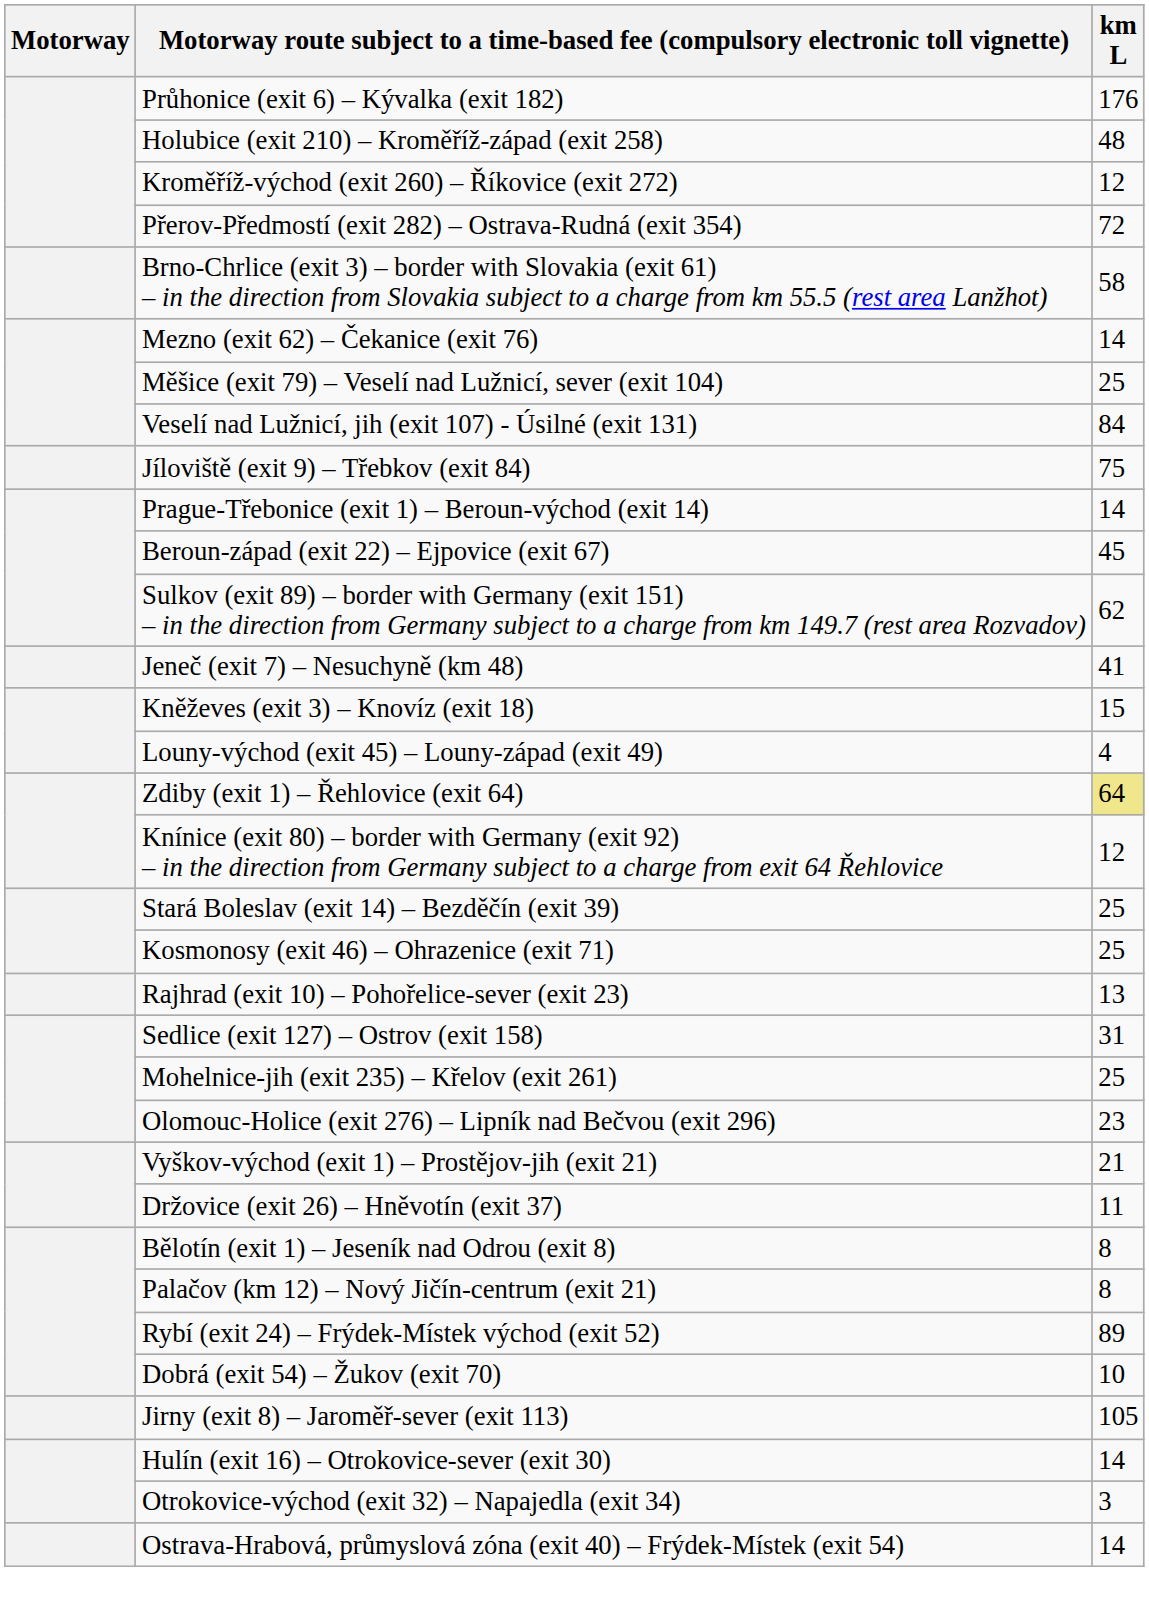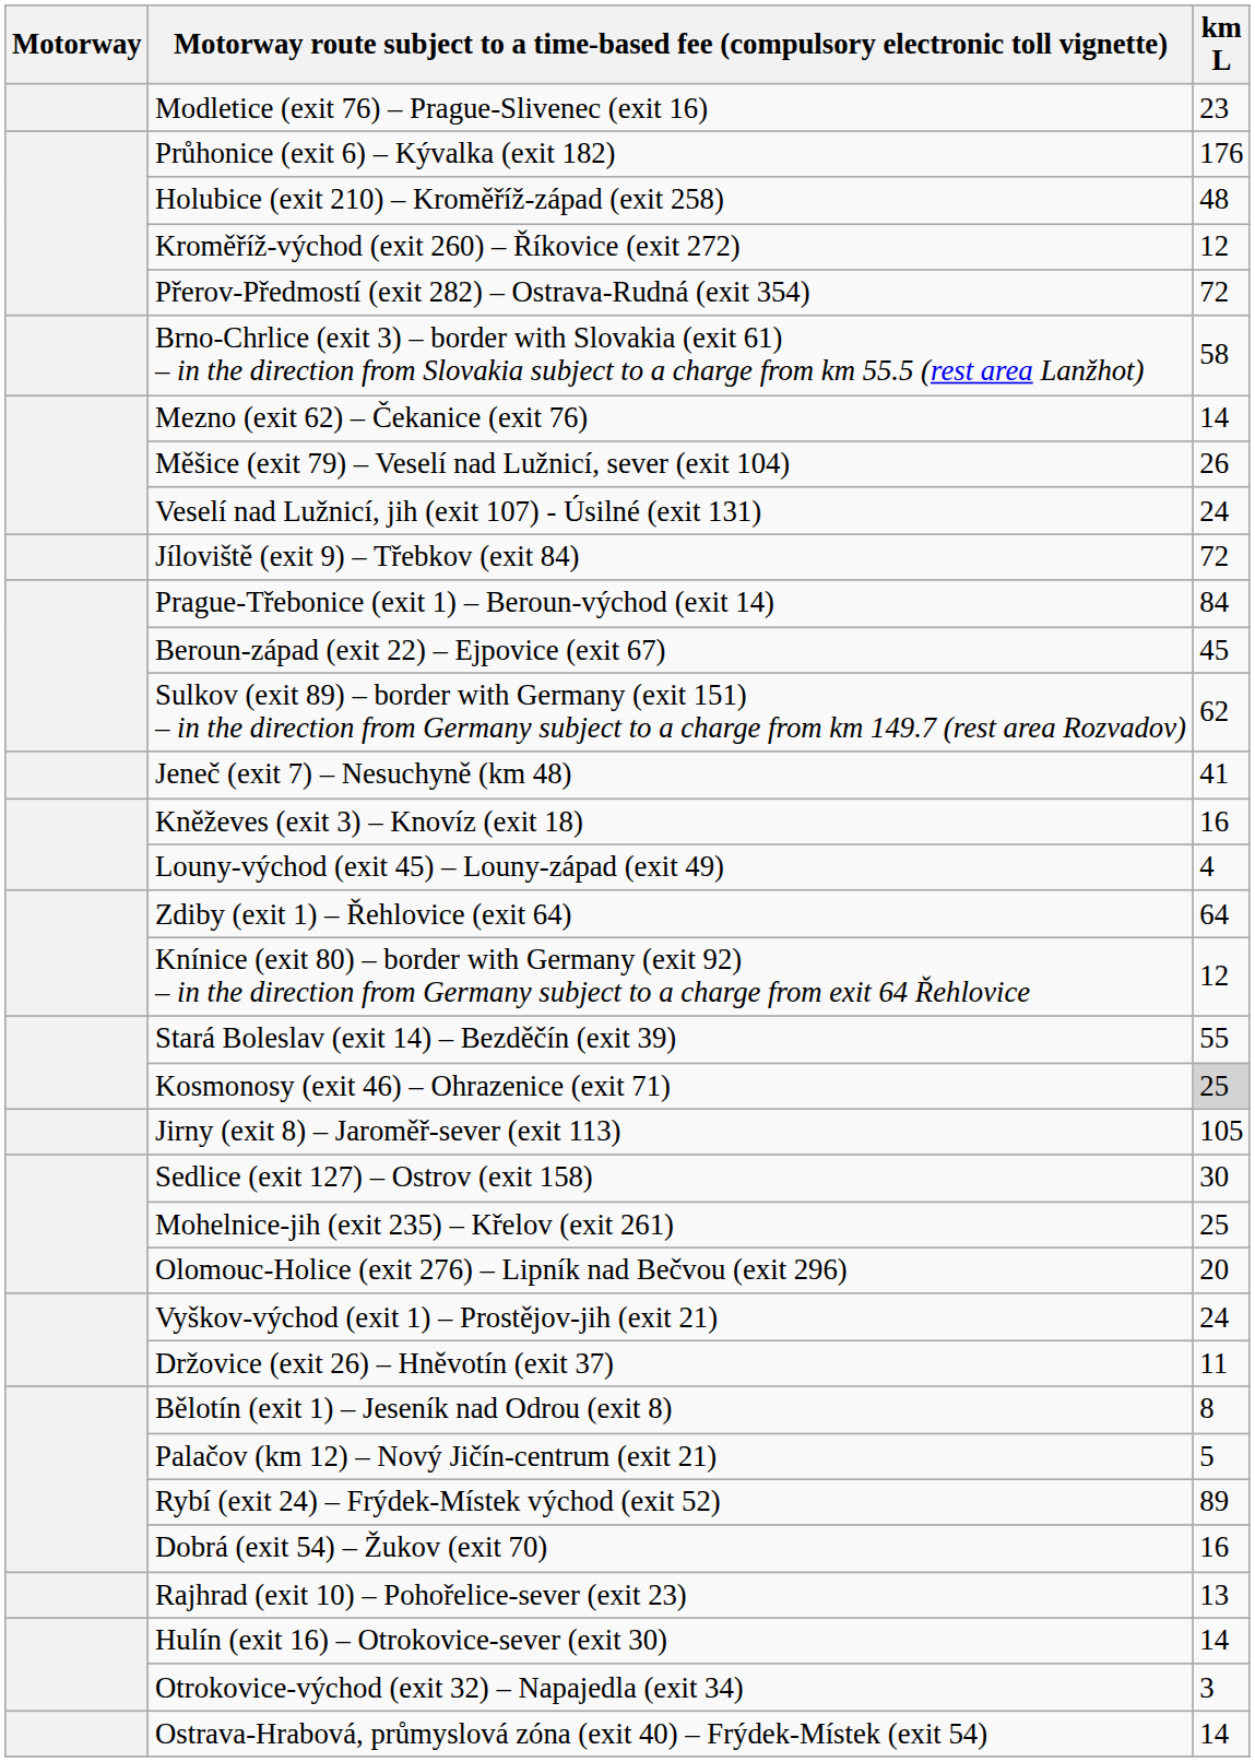 <table class="wikitable sortable">
 <tr>
 <th> Motorway</th>
 <th>Motorway route subject to a time-based fee (compulsory electronic toll vignette)</th>
 <th>km<br>L<br></th>
+</tr>
+<tr>
+<th></th>
+<td>Modletice (exit 76) – Prague-Slivenec (exit 16)</td>
+<td>23</td>
 </tr>
 <tr>
 <th rowspan="4"></th>
 <td>Průhonice (exit 6) – Kývalka (exit 182)</td>
 <td>176</td>
 </tr>
 <tr>
 <td>Holubice (exit 210) – Kroměříž-západ (exit 258)</td>
 <td>48</td>
 </tr>
 <tr>
 <td>Kroměříž-východ (exit 260) – Říkovice (exit 272)</td>
 <td>12</td>
 </tr>
 <tr>
 <td>Přerov-Předmostí (exit 282) – Ostrava-Rudná (exit 354)</td>
 <td>72</td>
 </tr>
 <tr>
 <th></th>
 <td>Brno-Chrlice (exit 3) – border with Slovakia (exit 61)<br><em>– in the direction from Slovakia subject to a charge from km 55.5 (<a href='#'>rest area</a> Lanžhot)</em></td>
 <td>58</td>
 </tr>
 <tr>
 <th rowspan="3"></th>
 <td>Mezno (exit 62) – Čekanice (exit 76)</td>
 <td>14</td>
 </tr>
 <tr>
 <td>Měšice (exit 79) – Veselí nad Lužnicí, sever (exit 104)</td>
-<td>25</td>
+<td>26</td>
 </tr>
 <tr>
 <td>Veselí nad Lužnicí, jih (exit 107) - Úsilné (exit 131)</td>
-<td>84</td>
+<td>24</td>
 </tr>
 <tr>
 <th></th>
 <td>Jíloviště (exit 9) – Třebkov (exit 84)</td>
-<td>75</td>
+<td>72</td>
 </tr>
 <tr>
 <th rowspan="3"></th>
 <td>Prague-Třebonice (exit 1) – Beroun-východ (exit 14)</td>
-<td>14</td>
+<td>84</td>
 </tr>
 <tr>
 <td>Beroun-západ (exit 22) – Ejpovice (exit 67)</td>
 <td>45</td>
 </tr>
 <tr>
 <td>Sulkov (exit 89) – border with Germany (exit 151)<br><em>– in the direction from Germany subject to a charge from km 149.7 (rest area Rozvadov)</em></td>
 <td>62</td>
 </tr>
 <tr>
 <th></th>
 <td>Jeneč (exit 7) – Nesuchyně (km 48)</td>
 <td>41</td>
 </tr>
 <tr>
 <th rowspan="2"></th>
 <td>Kněževes (exit 3) – Knovíz (exit 18)</td>
-<td>15</td>
+<td>16</td>
 </tr>
 <tr>
 <td>Louny-východ (exit 45) – Louny-západ (exit 49)</td>
 <td>4</td>
 </tr>
 <tr>
 <th rowspan="2"></th>
 <td>Zdiby (exit 1) – Řehlovice (exit 64)</td>
-<td style="background: khaki;">64</td>
+<td>64</td>
 </tr>
 <tr>
 <td>Knínice (exit 80) – border with Germany (exit 92)<br><em>– in the direction from Germany subject to a charge from exit 64 Řehlovice</em></td>
 <td>12</td>
 </tr>
 <tr>
 <th rowspan="2"></th>
 <td>Stará Boleslav (exit 14) – Bezděčín (exit 39)</td>
-<td>25</td>
+<td>55</td>
 </tr>
 <tr>
 <td>Kosmonosy (exit 46) – Ohrazenice (exit 71)</td>
-<td>25</td>
+<td style="background: lightgrey;">25</td>
 </tr>
 <tr>
 <th></th>
-<td>Rajhrad (exit 10) – Pohořelice-sever (exit 23)</td>
-<td>13</td>
+<td>Jirny (exit 8) – Jaroměř-sever (exit 113)</td>
+<td>105</td>
 </tr>
 <tr>
 <th rowspan="3"></th>
 <td>Sedlice (exit 127) –  Ostrov (exit 158)</td>
-<td>31</td>
+<td>30</td>
 </tr>
 <tr>
 <td>Mohelnice-jih (exit 235) – Křelov (exit 261)</td>
 <td>25</td>
 </tr>
 <tr>
 <td>Olomouc-Holice (exit 276) – Lipník nad Bečvou (exit 296)</td>
-<td>23</td>
+<td>20</td>
 </tr>
 <tr>
 <th rowspan="2"></th>
 <td>Vyškov-východ (exit 1) – Prostějov-jih (exit 21)</td>
-<td>21</td>
+<td>24</td>
 </tr>
 <tr>
 <td>Držovice (exit 26) –  Hněvotín (exit 37)</td>
 <td>11</td>
 </tr>
 <tr>
 <th rowspan="4"></th>
 <td>Bělotín (exit 1) – Jeseník nad Odrou (exit 8)</td>
 <td>8</td>
 </tr>
 <tr>
 <td>Palačov (km 12) – Nový Jičín-centrum (exit 21)</td>
-<td>8</td>
+<td>5</td>
 </tr>
 <tr>
 <td>Rybí (exit 24) – Frýdek-Místek východ (exit 52)</td>
 <td>89</td>
 </tr>
 <tr>
 <td>Dobrá (exit 54) – Žukov (exit 70)</td>
-<td>10</td>
+<td>16</td>
 </tr>
 <tr>
 <th></th>
-<td>Jirny (exit 8) – Jaroměř-sever (exit 113)</td>
-<td>105</td>
+<td>Rajhrad (exit 10) – Pohořelice-sever (exit 23)</td>
+<td>13</td>
 </tr>
 <tr>
 <th rowspan="2"></th>
 <td>Hulín (exit 16) –  Otrokovice-sever (exit 30)</td>
 <td>14</td>
 </tr>
 <tr>
 <td>Otrokovice-východ (exit 32) – Napajedla (exit 34)</td>
 <td>3</td>
 </tr>
 <tr>
 <th></th>
 <td>Ostrava-Hrabová, průmyslová zóna (exit 40) – Frýdek-Místek (exit 54)</td>
 <td>14</td>
 </tr>
 </table>
